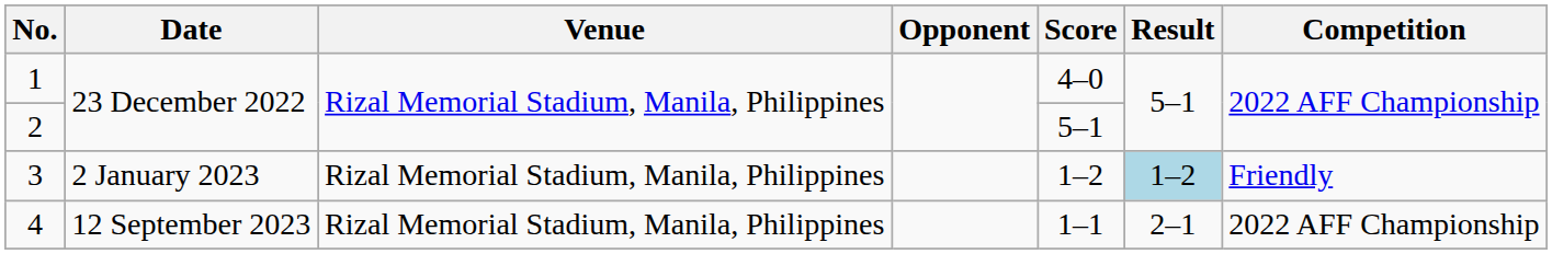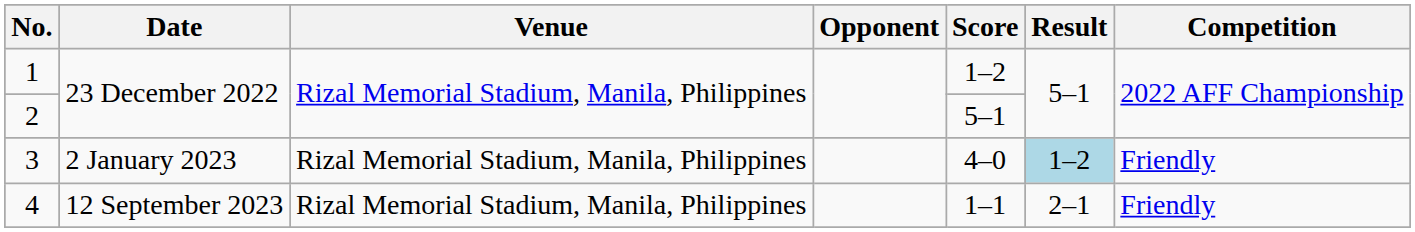 <table class="wikitable sortable">
 <tr>
 <th scope="col">No.</th>
 <th scope="col">Date</th>
 <th scope="col">Venue</th>
 <th scope="col">Opponent</th>
 <th scope="col">Score</th>
 <th scope="col">Result</th>
 <th scope="col">Competition</th>
 </tr>
 <tr>
 <td align="center">1</td>
 <td rowspan="2">23 December 2022</td>
 <td rowspan="2"><a href='#'>Rizal Memorial Stadium</a>, <a href='#'>Manila</a>, Philippines</td>
 <td rowspan="2"></td>
-<td align="center">4–0</td>
+<td align="center">1–2</td>
 <td rowspan="2" style="text-align:center">5–1</td>
 <td rowspan="2"><a href='#'>2022 AFF Championship</a></td>
 </tr>
 <tr>
 <td align="center">2</td>
 <td align="center">5–1</td>
 </tr>
 <tr>
 <td align="center">3</td>
 <td>2 January 2023</td>
 <td>Rizal Memorial Stadium, Manila, Philippines</td>
 <td></td>
-<td align="center">1–2</td>
+<td align="center">4–0</td>
 <td align="center" style="background: lightblue;">1–2</td>
 <td><a href='#'>Friendly</a></td>
 </tr>
 <tr>
 <td align="center">4</td>
 <td>12 September 2023</td>
 <td>Rizal Memorial Stadium, Manila, Philippines</td>
 <td></td>
 <td align="center">1–1</td>
 <td align="center">2–1</td>
-<td>2022 AFF Championship</td>
+<td><a href='#'>Friendly</a></td>
 </tr>
 </table>
